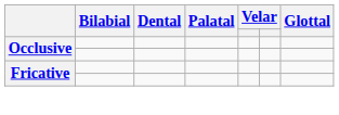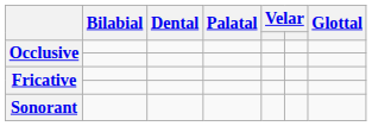 <table class="wikitable" style="text-align:center">
 <tr>
 <th rowspan="2"></th>
 <th rowspan="2"><a href='#'>Bilabial</a></th>
 <th rowspan="2"><a href='#'>Dental</a></th>
 <th rowspan="2"><a href='#'>Palatal</a></th>
 <th colspan="2"><a href='#'>Velar</a></th>
 <th rowspan="2"><a href='#'>Glottal</a></th>
 </tr>
 <tr>
 <th></th>
 <th></th>
 </tr>
 <tr>
 <th rowspan="2"><a href='#'>Occlusive</a></th>
 <td></td>
 <td></td>
 <td></td>
 <td></td>
 <td></td>
 <td></td>
 </tr>
 <tr>
 <td></td>
 <td></td>
 <td></td>
 <td></td>
 <td></td>
 <td></td>
 </tr>
 <tr>
 <th rowspan="2"><a href='#'>Fricative</a></th>
 <td></td>
 <td></td>
 <td></td>
 <td></td>
 <td></td>
 <td></td>
 </tr>
 <tr>
 <td></td>
 <td></td>
 <td></td>
 <td></td>
 <td></td>
 <td></td>
 </tr>
+<tr>
+<th><a href='#'>Sonorant</a></th>
+<td></td>
+<td></td>
+<td></td>
+<td></td>
+<td></td>
+<td></td>
+</tr>
 </table>
